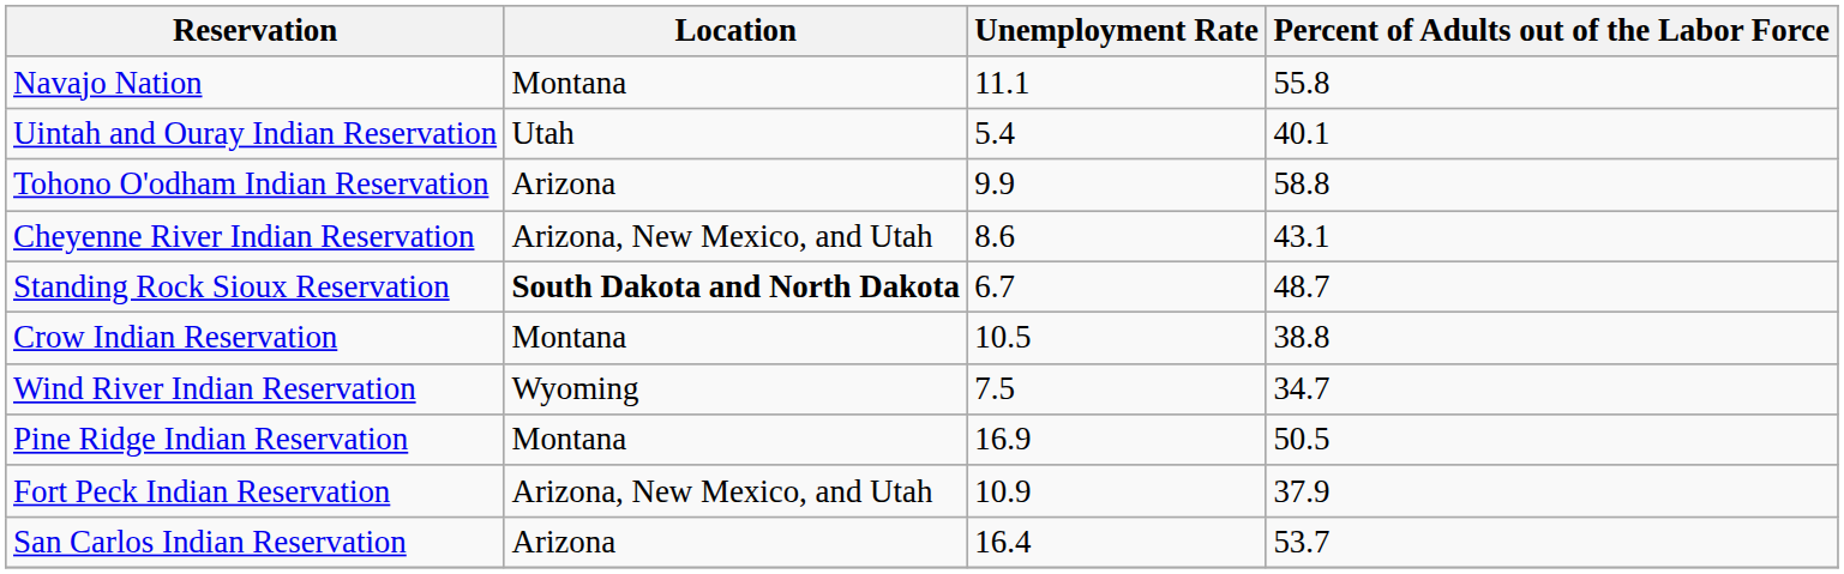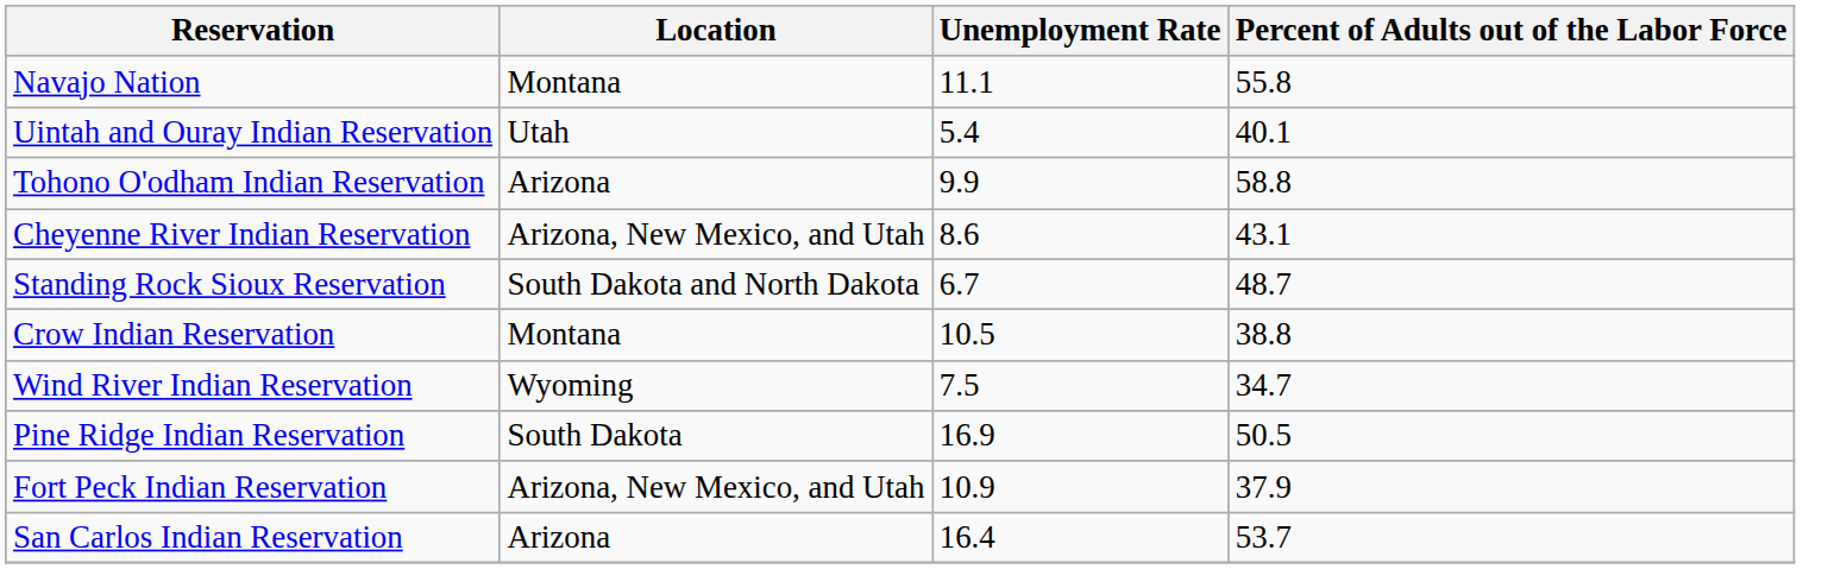 <table class="wikitable sortable">
 <tr>
 <th>Reservation</th>
 <th>Location</th>
 <th>Unemployment Rate</th>
 <th>Percent of Adults out of the Labor Force</th>
 </tr>
 <tr>
 <td><a href='#'>Navajo Nation</a></td>
 <td>Montana</td>
 <td>11.1</td>
 <td>55.8</td>
 </tr>
 <tr>
 <td><a href='#'>Uintah and Ouray Indian Reservation</a></td>
 <td>Utah</td>
 <td>5.4</td>
 <td>40.1</td>
 </tr>
 <tr>
 <td><a href='#'>Tohono O'odham Indian Reservation</a></td>
 <td>Arizona</td>
 <td>9.9</td>
 <td>58.8</td>
 </tr>
 <tr>
 <td><a href='#'>Cheyenne River Indian Reservation</a></td>
 <td>Arizona, New Mexico, and Utah</td>
 <td>8.6</td>
 <td>43.1</td>
 </tr>
 <tr>
 <td><a href='#'>Standing Rock Sioux Reservation</a></td>
-<td><strong>South Dakota and North Dakota</strong></td>
+<td>South Dakota and North Dakota</td>
 <td>6.7</td>
 <td>48.7</td>
 </tr>
 <tr>
 <td><a href='#'>Crow Indian Reservation</a></td>
 <td>Montana</td>
 <td>10.5</td>
 <td>38.8</td>
 </tr>
 <tr>
 <td><a href='#'>Wind River Indian Reservation</a></td>
 <td>Wyoming</td>
 <td>7.5</td>
 <td>34.7</td>
 </tr>
 <tr>
 <td><a href='#'>Pine Ridge Indian Reservation</a></td>
-<td>Montana</td>
+<td>South Dakota</td>
 <td>16.9</td>
 <td>50.5</td>
 </tr>
 <tr>
 <td><a href='#'>Fort Peck Indian Reservation</a></td>
 <td>Arizona, New Mexico, and Utah</td>
 <td>10.9</td>
 <td>37.9</td>
 </tr>
 <tr>
 <td><a href='#'>San Carlos Indian Reservation</a></td>
 <td>Arizona</td>
 <td>16.4</td>
 <td>53.7</td>
 </tr>
 <tr>
 </tr>
 </table>
